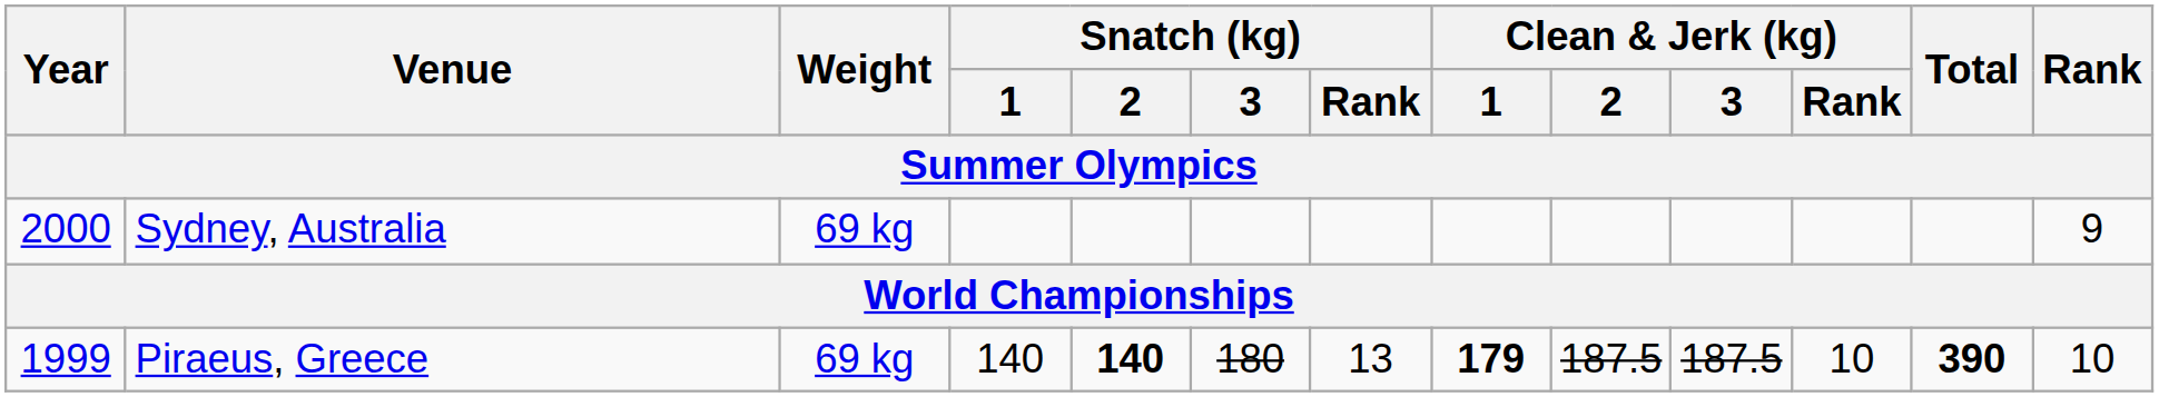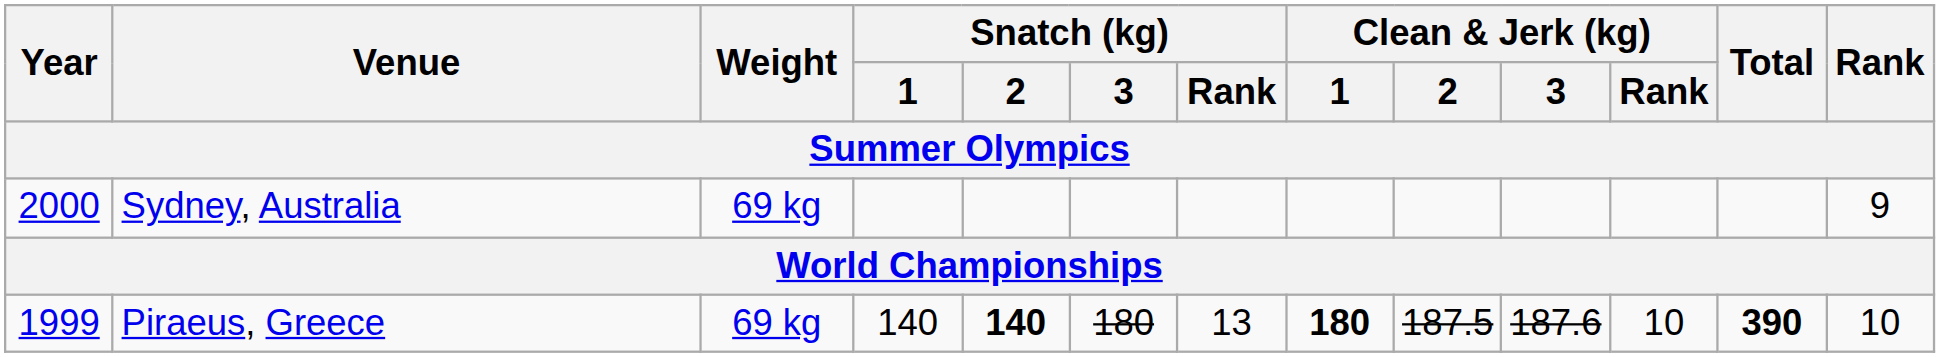 <table class = "wikitable" style="text-align:center;">
 <tr>
 <th rowspan=2 width=40>Year</th>
 <th rowspan=2 width=250>Venue</th>
 <th rowspan=2 width=60>Weight</th>
 <th colspan=4>Snatch (kg)</th>
 <th colspan=4>Clean & Jerk (kg)</th>
 <th rowspan=2 width=40>Total</th>
 <th rowspan=2 width=40>Rank</th>
 </tr>
 <tr>
 <th width=40>1</th>
 <th width=40>2</th>
 <th width=40>3</th>
 <th width=40>Rank</th>
 <th width=40>1</th>
 <th width=40>2</th>
 <th width=40>3</th>
 <th width=40>Rank</th>
 </tr>
 <tr>
 <th colspan=13><a href='#'>Summer Olympics</a></th>
 </tr>
 <tr>
 <td><a href='#'>2000</a></td>
 <td align=left> <a href='#'>Sydney</a>, <a href='#'>Australia</a></td>
 <td><a href='#'>69 kg</a></td>
 <td></td>
 <td></td>
 <td></td>
 <td></td>
 <td></td>
 <td></td>
 <td></td>
 <td></td>
 <td></td>
 <td>9</td>
 </tr>
 <tr>
 <th colspan=13><a href='#'>World Championships</a></th>
 </tr>
 <tr>
 <td><a href='#'>1999</a></td>
 <td align=left> <a href='#'>Piraeus</a>, <a href='#'>Greece</a></td>
 <td><a href='#'>69 kg</a></td>
 <td>140</td>
 <td><strong>140</strong></td>
 <td><s>180</s></td>
 <td>13</td>
-<td><strong>179</strong></td>
+<td><strong>180</strong></td>
 <td><s>187.5</s></td>
-<td><s>187.5</s></td>
+<td><s>187.6</s></td>
 <td>10</td>
 <td><strong>390</strong></td>
 <td>10</td>
 </tr>
 </table>
